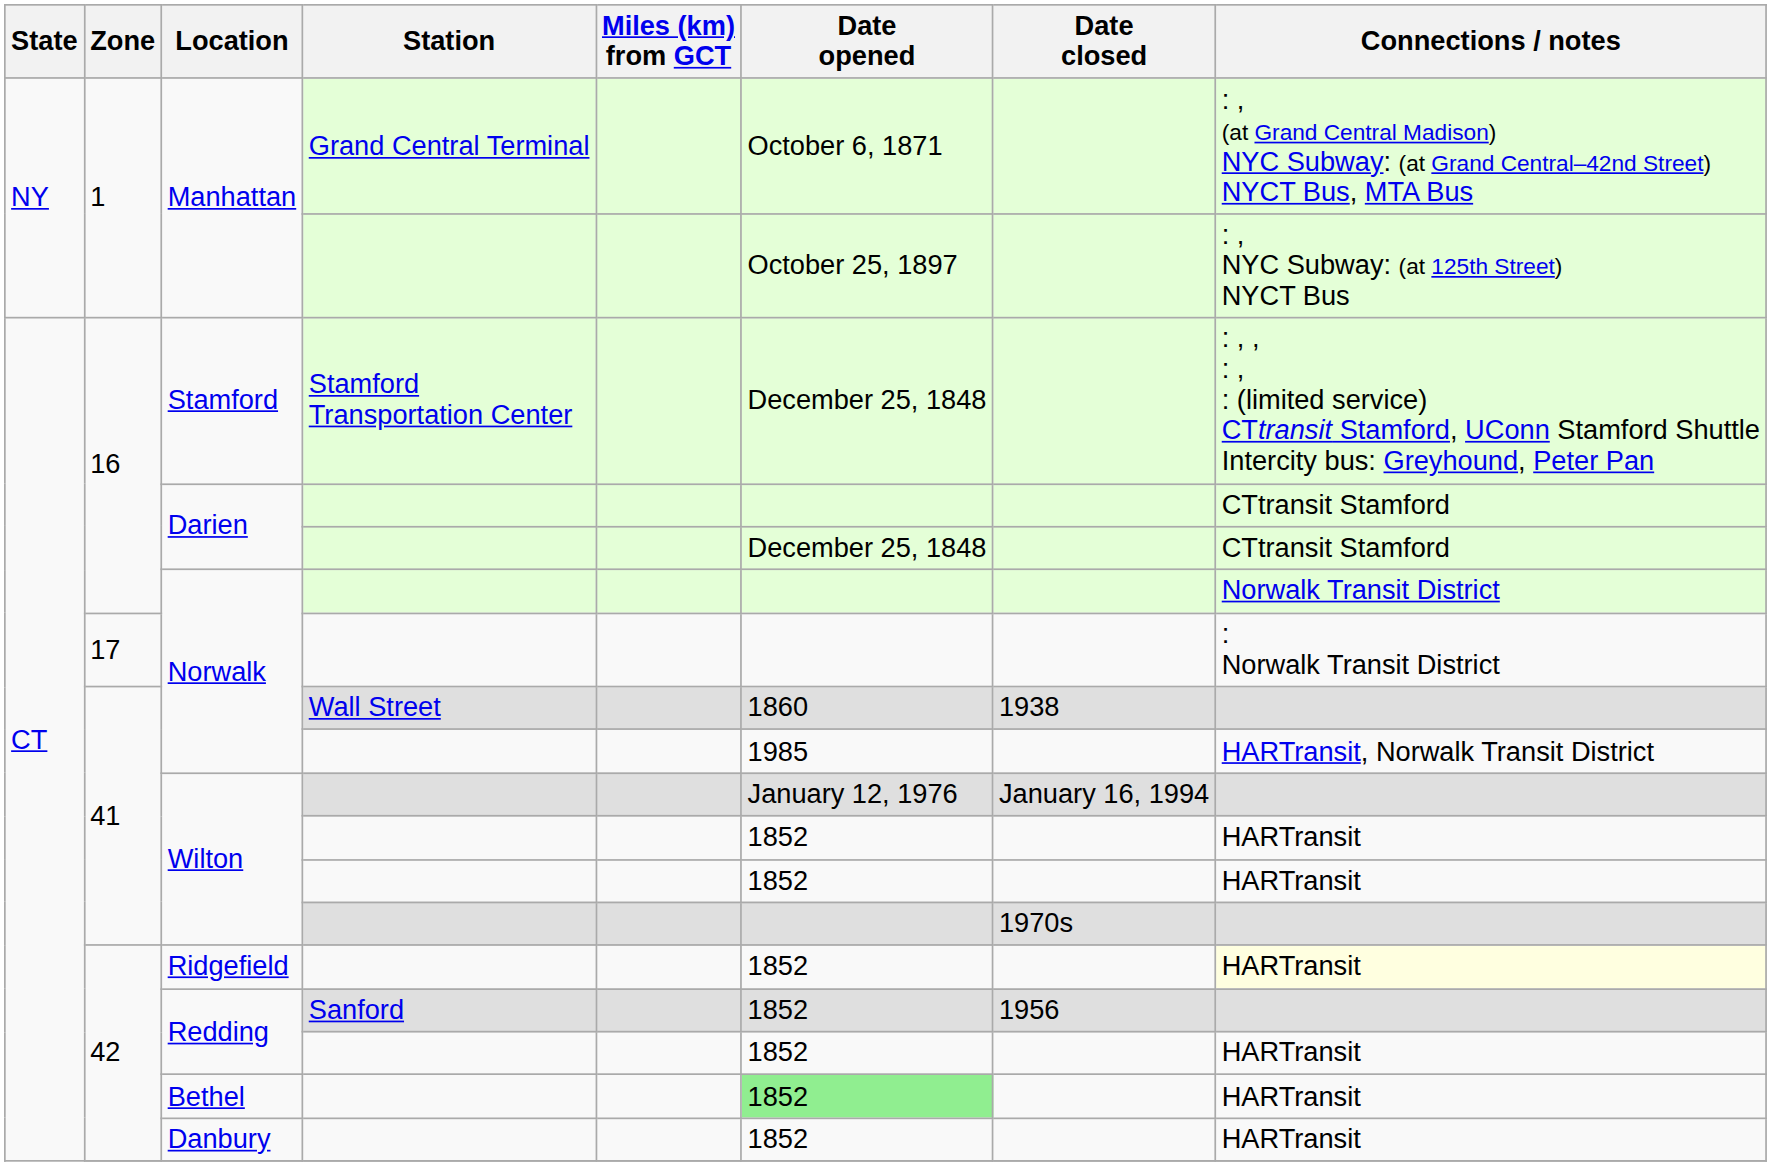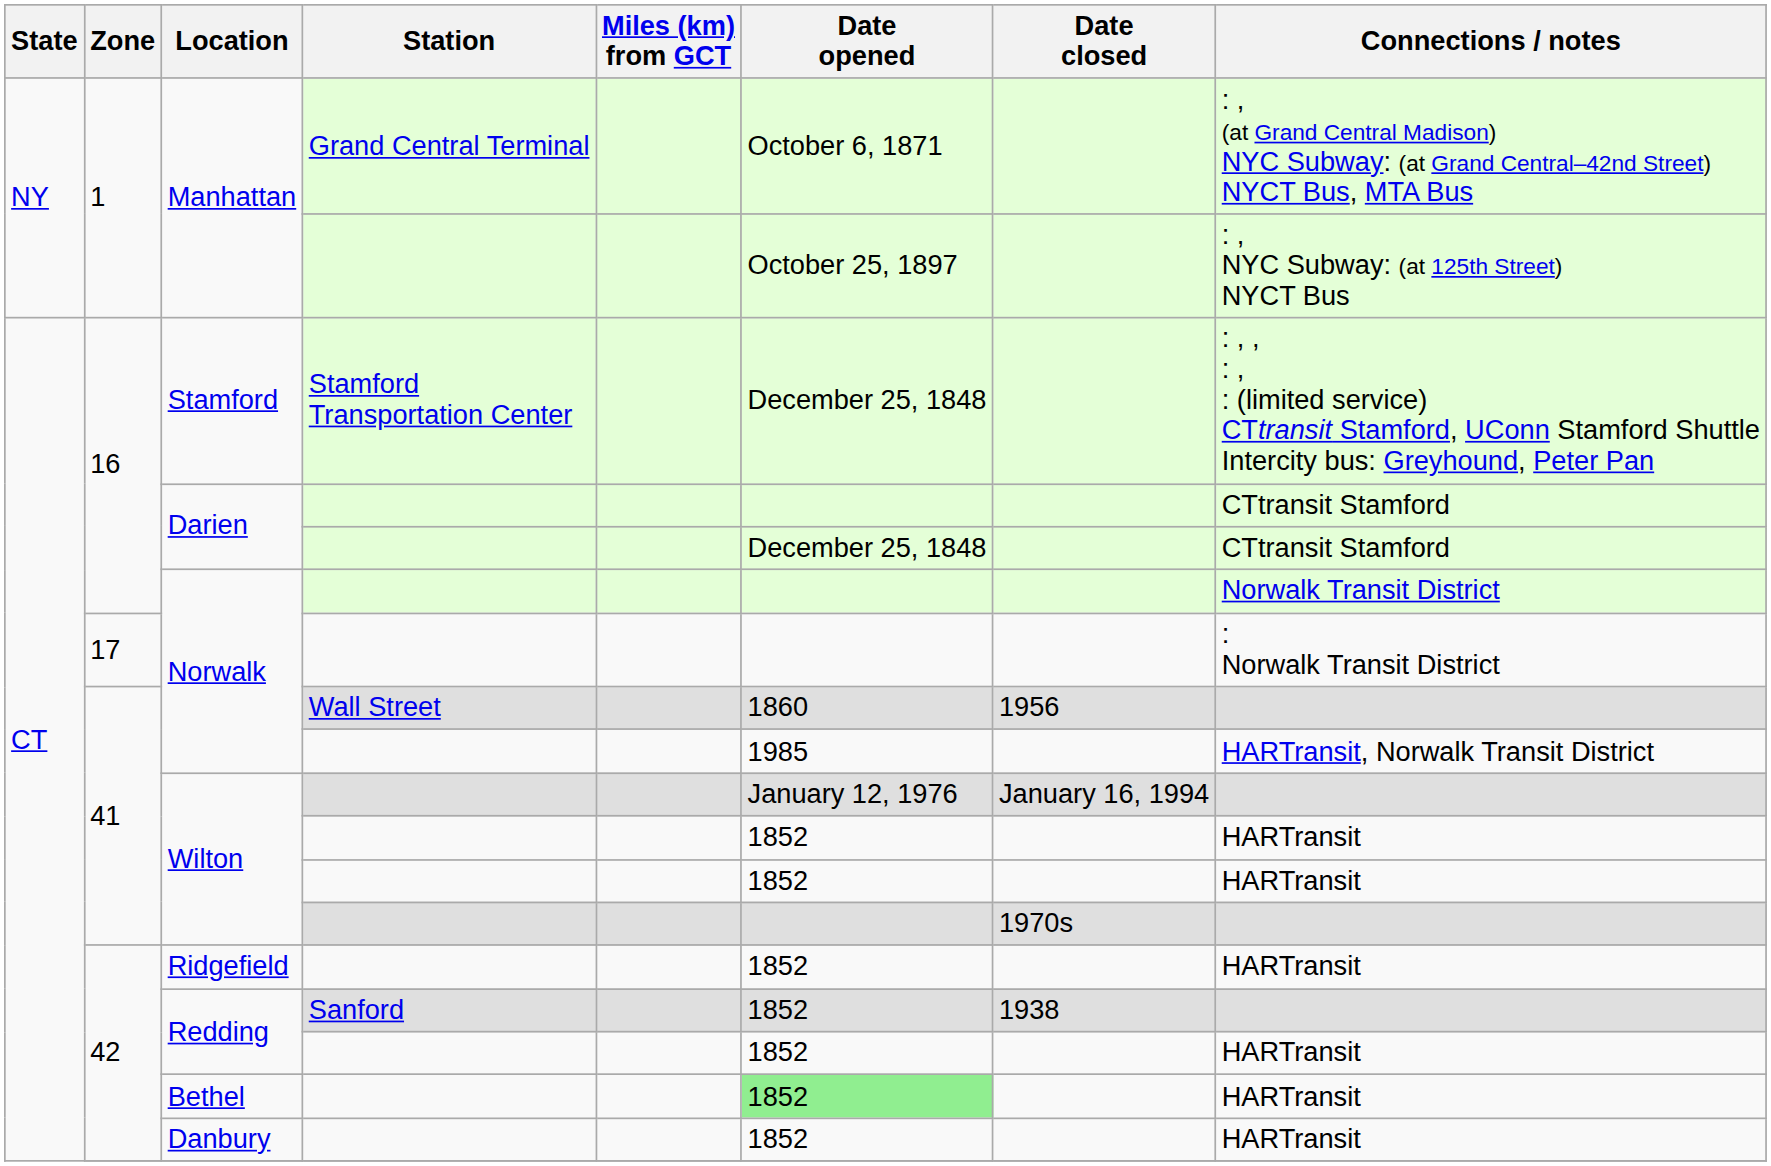 <table class="wikitable">
 <tr>
 <th>State</th>
 <th>Zone</th>
 <th>Location</th>
 <th>Station</th>
 <th><a href='#'>Miles (km)</a><br>from <a href='#'>GCT</a></th>
 <th>Date<br>opened</th>
 <th>Date<br>closed</th>
 <th>Connections / notes</th>
 </tr>
 <tr>
 <td rowspan=2><a href='#'>NY</a></td>
 <td rowspan=2>1</td>
 <td rowspan=2><a href='#'>Manhattan</a></td>
 <td bgcolor="e4ffd7"><a href='#'>Grand Central Terminal</a> </td>
 <td bgcolor="e4ffd7"></td>
 <td bgcolor="e4ffd7">October 6, 1871</td>
 <td bgcolor="e4ffd7"></td>
 <td bgcolor="e4ffd7">: , <br> <small>(at <a href='#'>Grand Central Madison</a>)</small><br> <a href='#'>NYC Subway</a>:  <small>(at <a href='#'>Grand Central–42nd Street</a>)</small><br> <a href='#'>NYCT Bus</a>, <a href='#'>MTA Bus</a></td>
 </tr>
 <tr>
 <td bgcolor="e4ffd7"> </td>
 <td bgcolor="e4ffd7"></td>
 <td bgcolor="e4ffd7">October 25, 1897</td>
 <td bgcolor="e4ffd7"></td>
 <td bgcolor="e4ffd7">: , <br> NYC Subway:  <small>(at <a href='#'>125th Street</a>)</small><br> NYCT Bus</td>
 </tr>
 <tr>
 <td rowspan=18><a href='#'>CT</a></td>
 <td rowspan=4>16</td>
 <td><a href='#'>Stamford</a></td>
 <td bgcolor="e4ffd7"><a href='#'>Stamford<br>Transportation Center</a> </td>
 <td bgcolor="e4ffd7"></td>
 <td bgcolor="e4ffd7">December 25, 1848</td>
 <td bgcolor="e4ffd7"></td>
 <td bgcolor="e4ffd7">: , , <br>: , <br>:  (limited service)<br> <a href='#'>CT<em>transit</em> Stamford</a>, <a href='#'>UConn</a> Stamford Shuttle<br> Intercity bus: <a href='#'>Greyhound</a>, <a href='#'>Peter Pan</a></td>
 </tr>
 <tr>
 <td rowspan=2><a href='#'>Darien</a></td>
 <td bgcolor="e4ffd7"> </td>
 <td bgcolor="e4ffd7"></td>
 <td bgcolor="e4ffd7"></td>
 <td bgcolor="e4ffd7"></td>
 <td bgcolor="e4ffd7"> CTtransit Stamford</td>
 </tr>
 <tr>
 <td bgcolor="e4ffd7"> </td>
 <td bgcolor="e4ffd7"></td>
 <td bgcolor="e4ffd7">December 25, 1848</td>
 <td bgcolor="e4ffd7"></td>
 <td bgcolor="e4ffd7"> CTtransit Stamford</td>
 </tr>
 <tr>
 <td rowspan=4><a href='#'>Norwalk</a></td>
 <td bgcolor="e4ffd7"> </td>
 <td bgcolor="e4ffd7"></td>
 <td bgcolor="e4ffd7"></td>
 <td bgcolor="e4ffd7"></td>
 <td bgcolor="e4ffd7"> <a href='#'>Norwalk Transit District</a></td>
 </tr>
 <tr>
 <td>17</td>
 <td> </td>
 <td></td>
 <td></td>
 <td></td>
 <td>: <br> Norwalk Transit District</td>
 </tr>
 <tr>
 <td rowspan=6>41</td>
 <td bgcolor="dfdfdf"><a href='#'>Wall Street</a></td>
 <td bgcolor="dfdfdf"></td>
 <td bgcolor="dfdfdf">1860</td>
-<td bgcolor="dfdfdf">1938</td>
+<td bgcolor="dfdfdf">1956</td>
 <td bgcolor="dfdfdf"></td>
 </tr>
 <tr>
 <td> </td>
 <td></td>
 <td>1985</td>
 <td></td>
 <td> <a href='#'>HARTransit</a>, Norwalk Transit District</td>
 </tr>
 <tr>
 <td rowspan=4><a href='#'>Wilton</a></td>
 <td bgcolor="dfdfdf"></td>
 <td bgcolor="dfdfdf"></td>
 <td bgcolor="dfdfdf">January 12, 1976</td>
 <td bgcolor="dfdfdf">January 16, 1994</td>
 <td bgcolor="dfdfdf"></td>
 </tr>
 <tr>
 <td> </td>
 <td></td>
 <td>1852</td>
 <td></td>
 <td> HARTransit</td>
 </tr>
 <tr>
 <td> </td>
 <td></td>
 <td>1852</td>
 <td></td>
 <td> HARTransit</td>
 </tr>
 <tr>
 <td bgcolor="dfdfdf"></td>
 <td bgcolor="dfdfdf"></td>
 <td bgcolor="dfdfdf"></td>
 <td bgcolor="dfdfdf">1970s</td>
 <td bgcolor="dfdfdf"></td>
 </tr>
 <tr>
 <td rowspan="5">42</td>
 <td><a href='#'>Ridgefield</a></td>
 <td> </td>
 <td></td>
 <td>1852</td>
 <td></td>
-<td style="background: lightyellow;"> HARTransit</td>
+<td> HARTransit</td>
 </tr>
 <tr>
 <td rowspan=2><a href='#'>Redding</a></td>
 <td bgcolor="dfdfdf"><a href='#'>Sanford</a></td>
 <td bgcolor="dfdfdf"></td>
 <td bgcolor="dfdfdf">1852</td>
-<td bgcolor="dfdfdf">1956</td>
+<td bgcolor="dfdfdf">1938</td>
 <td bgcolor="dfdfdf"></td>
 </tr>
 <tr>
 <td> </td>
 <td></td>
 <td>1852</td>
 <td></td>
 <td> HARTransit</td>
 </tr>
 <tr>
 <td><a href='#'>Bethel</a></td>
 <td> </td>
 <td></td>
 <td style="background: lightgreen;">1852</td>
 <td></td>
 <td> HARTransit</td>
 </tr>
 <tr>
 <td><a href='#'>Danbury</a></td>
 <td> </td>
 <td></td>
 <td>1852</td>
 <td></td>
 <td> HARTransit</td>
 </tr>
 <tr>
 </tr>
 </table>
